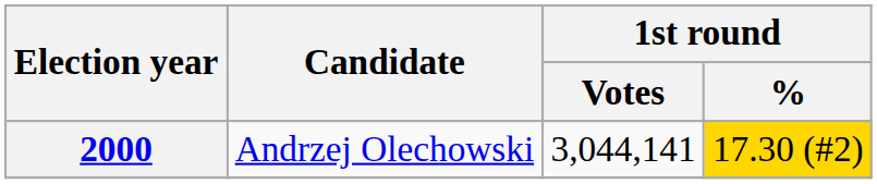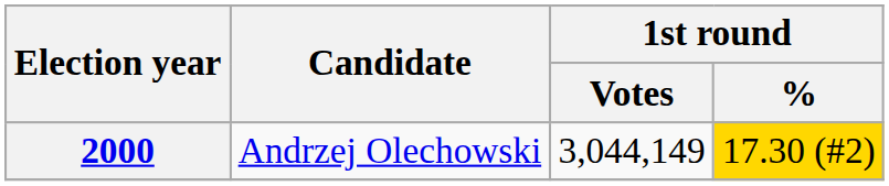 <table class=wikitable>
 <tr>
 <th rowspan=2>Election year</th>
 <th rowspan=2>Candidate</th>
 <th colspan=2>1st round</th>
 </tr>
 <tr>
 <th>Votes</th>
 <th>%</th>
 </tr>
 <tr>
 <th><a href='#'>2000</a></th>
 <td><a href='#'>Andrzej Olechowski</a></td>
-<td>3,044,141</td>
+<td>3,044,149</td>
 <td style="background: gold;">17.30 (#2)</td>
 </tr>
 <tr>
 </tr>
 </table>
